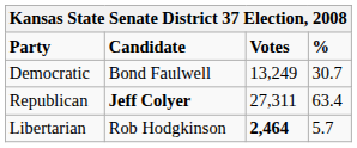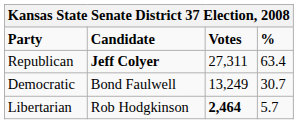 <table class="wikitable">
 <tr>
 <th colspan="4">Kansas State Senate District 37 Election, 2008</th>
 </tr>
 <tr>
 <td><strong>Party</strong></td>
 <td><strong>Candidate</strong></td>
 <td><strong>Votes</strong></td>
 <td><strong>%</strong></td>
 </tr>
 <tr>
+<td>Republican</td>
+<td><strong>Jeff Colyer</strong></td>
+<td>27,311</td>
+<td>63.4</td>
+</tr>
+<tr>
 <td>Democratic</td>
 <td>Bond Faulwell</td>
 <td>13,249</td>
 <td>30.7</td>
-</tr>
-<tr>
-<td>Republican</td>
-<td><strong>Jeff Colyer</strong></td>
-<td>27,311</td>
-<td>63.4</td>
 </tr>
 <tr>
 <td>Libertarian</td>
 <td>Rob Hodgkinson</td>
 <td><strong>2,464</strong></td>
 <td>5.7</td>
 </tr>
 </table>
